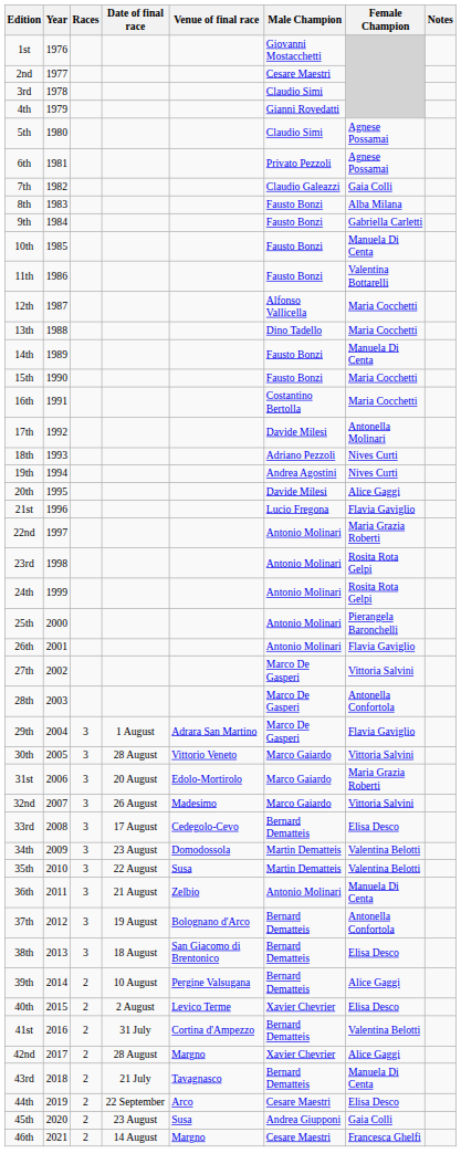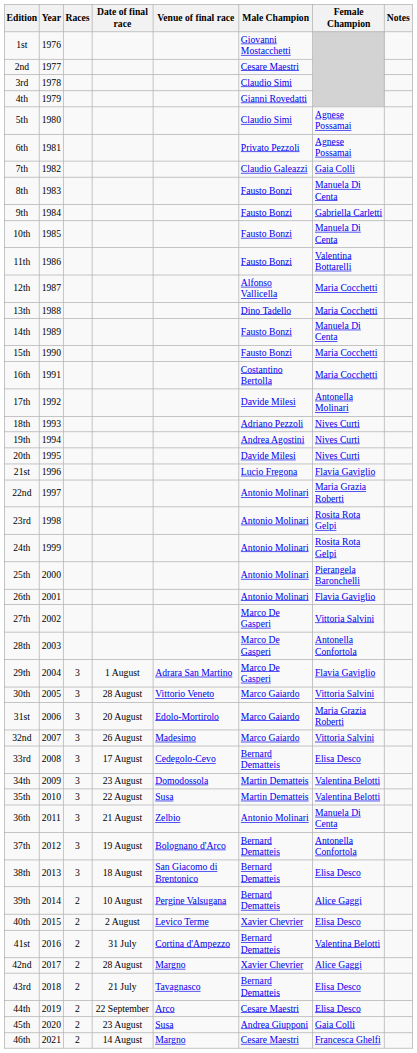 <table class="wikitable" style="width:; font-size:90%; text-align:center;">
 <tr>
 <th>Edition</th>
 <th>Year</th>
 <th>Races</th>
 <th>Date of final race</th>
 <th>Venue of final race</th>
 <th>Male Champion</th>
 <th>Female Champion</th>
 <th>Notes</th>
 </tr>
 <tr>
 <td>1st</td>
 <td>1976</td>
 <td></td>
 <td></td>
 <td align=left></td>
 <td align=left><a href='#'>Giovanni Mostacchetti</a></td>
 <td rowspan=4 bgcolor=lightgrey></td>
 <td></td>
 </tr>
 <tr>
 <td>2nd</td>
 <td>1977</td>
 <td></td>
 <td></td>
 <td align=left></td>
 <td align=left><a href='#'>Cesare Maestri</a></td>
 <td></td>
 </tr>
 <tr>
 <td>3rd</td>
 <td>1978</td>
 <td></td>
 <td></td>
 <td align=left></td>
 <td align=left><a href='#'>Claudio Simi</a></td>
 <td></td>
 </tr>
 <tr>
 <td>4th</td>
 <td>1979</td>
 <td></td>
 <td></td>
 <td align=left></td>
 <td align=left><a href='#'>Gianni Rovedatti</a></td>
 <td></td>
 </tr>
 <tr>
 <td>5th</td>
 <td>1980</td>
 <td></td>
 <td></td>
 <td align=left></td>
 <td align=left><a href='#'>Claudio Simi</a></td>
 <td align=left><a href='#'>Agnese Possamai</a></td>
 <td></td>
 </tr>
 <tr>
 <td>6th</td>
 <td>1981</td>
 <td></td>
 <td></td>
 <td align=left></td>
 <td align=left><a href='#'>Privato Pezzoli</a></td>
 <td align=left><a href='#'>Agnese Possamai</a></td>
 <td></td>
 </tr>
 <tr>
 <td>7th</td>
 <td>1982</td>
 <td></td>
 <td></td>
 <td align=left></td>
 <td align=left><a href='#'>Claudio Galeazzi</a></td>
 <td align=left><a href='#'>Gaia Colli</a></td>
 <td></td>
 </tr>
 <tr>
 <td>8th</td>
 <td>1983</td>
 <td></td>
 <td></td>
 <td align=left></td>
 <td align=left><a href='#'>Fausto Bonzi</a></td>
-<td align=left><a href='#'>Alba Milana</a></td>
+<td align=left><a href='#'>Manuela Di Centa</a></td>
 <td></td>
 </tr>
 <tr>
 <td>9th</td>
 <td>1984</td>
 <td></td>
 <td></td>
 <td align=left></td>
 <td align=left><a href='#'>Fausto Bonzi</a></td>
 <td align=left><a href='#'>Gabriella Carletti</a></td>
 <td></td>
 </tr>
 <tr>
 <td>10th</td>
 <td>1985</td>
 <td></td>
 <td></td>
 <td align=left></td>
 <td align=left><a href='#'>Fausto Bonzi</a></td>
 <td align=left><a href='#'>Manuela Di Centa</a></td>
 <td></td>
 </tr>
 <tr>
 <td>11th</td>
 <td>1986</td>
 <td></td>
 <td></td>
 <td align=left></td>
 <td align=left><a href='#'>Fausto Bonzi</a></td>
 <td align=left><a href='#'>Valentina Bottarelli</a></td>
 <td></td>
 </tr>
 <tr>
 <td>12th</td>
 <td>1987</td>
 <td></td>
 <td></td>
 <td align=left></td>
 <td align=left><a href='#'>Alfonso Vallicella</a></td>
 <td align=left><a href='#'>Maria Cocchetti</a></td>
 <td></td>
 </tr>
 <tr>
 <td>13th</td>
 <td>1988</td>
 <td></td>
 <td></td>
 <td align=left></td>
 <td align=left><a href='#'>Dino Tadello</a></td>
 <td align=left><a href='#'>Maria Cocchetti</a></td>
 <td></td>
 </tr>
 <tr>
 <td>14th</td>
 <td>1989</td>
 <td></td>
 <td></td>
 <td align=left></td>
 <td align=left><a href='#'>Fausto Bonzi</a></td>
 <td align=left><a href='#'>Manuela Di Centa</a></td>
 <td></td>
 </tr>
 <tr>
 <td>15th</td>
 <td>1990</td>
 <td></td>
 <td></td>
 <td align=left></td>
 <td align=left><a href='#'>Fausto Bonzi</a></td>
 <td align=left><a href='#'>Maria Cocchetti</a></td>
 <td></td>
 </tr>
 <tr>
 <td>16th</td>
 <td>1991</td>
 <td></td>
 <td></td>
 <td align=left></td>
 <td align=left><a href='#'>Costantino Bertolla</a></td>
 <td align=left><a href='#'>Maria Cocchetti</a></td>
 <td></td>
 </tr>
 <tr>
 <td>17th</td>
 <td>1992</td>
 <td></td>
 <td></td>
 <td align=left></td>
 <td align=left><a href='#'>Davide Milesi</a></td>
 <td align=left><a href='#'>Antonella Molinari</a></td>
 <td></td>
 </tr>
 <tr>
 <td>18th</td>
 <td>1993</td>
 <td></td>
 <td></td>
 <td align=left></td>
 <td align=left><a href='#'>Adriano Pezzoli</a></td>
 <td align=left><a href='#'>Nives Curti</a></td>
 <td></td>
 </tr>
 <tr>
 <td>19th</td>
 <td>1994</td>
 <td></td>
 <td></td>
 <td align=left></td>
 <td align=left><a href='#'>Andrea Agostini</a></td>
 <td align=left><a href='#'>Nives Curti</a></td>
 <td></td>
 </tr>
 <tr>
 <td>20th</td>
 <td>1995</td>
 <td></td>
 <td></td>
 <td align=left></td>
 <td align=left><a href='#'>Davide Milesi</a></td>
-<td align=left><a href='#'>Alice Gaggi</a></td>
+<td align=left><a href='#'>Nives Curti</a></td>
 <td></td>
 </tr>
 <tr>
 <td>21st</td>
 <td>1996</td>
 <td></td>
 <td></td>
 <td align=left></td>
 <td align=left><a href='#'>Lucio Fregona</a></td>
 <td align=left><a href='#'>Flavia Gaviglio</a></td>
 <td></td>
 </tr>
 <tr>
 <td>22nd</td>
 <td>1997</td>
 <td></td>
 <td></td>
 <td align=left></td>
 <td align=left><a href='#'>Antonio Molinari</a></td>
 <td align=left><a href='#'>Maria Grazia Roberti</a></td>
 <td></td>
 </tr>
 <tr>
 <td>23rd</td>
 <td>1998</td>
 <td></td>
 <td></td>
 <td align=left></td>
 <td align=left><a href='#'>Antonio Molinari</a></td>
 <td align=left><a href='#'>Rosita Rota Gelpi</a></td>
 <td></td>
 </tr>
 <tr>
 <td>24th</td>
 <td>1999</td>
 <td></td>
 <td></td>
 <td align=left></td>
 <td align=left><a href='#'>Antonio Molinari</a></td>
 <td align=left><a href='#'>Rosita Rota Gelpi</a></td>
 <td></td>
 </tr>
 <tr>
 <td>25th</td>
 <td>2000</td>
 <td></td>
 <td></td>
 <td align=left></td>
 <td align=left><a href='#'>Antonio Molinari</a></td>
 <td align=left><a href='#'>Pierangela Baronchelli</a></td>
 <td></td>
 </tr>
 <tr>
 <td>26th</td>
 <td>2001</td>
 <td></td>
 <td></td>
 <td align=left></td>
 <td align=left><a href='#'>Antonio Molinari</a></td>
 <td align=left><a href='#'>Flavia Gaviglio</a></td>
 <td></td>
 </tr>
 <tr>
 <td>27th</td>
 <td>2002</td>
 <td></td>
 <td></td>
 <td align=left></td>
 <td align=left><a href='#'>Marco De Gasperi</a></td>
 <td align=left><a href='#'>Vittoria Salvini</a></td>
 <td></td>
 </tr>
 <tr>
 <td>28th</td>
 <td>2003</td>
 <td></td>
 <td></td>
 <td align=left></td>
 <td align=left><a href='#'>Marco De Gasperi</a></td>
 <td align=left><a href='#'>Antonella Confortola</a></td>
 <td></td>
 </tr>
 <tr>
 <td>29th</td>
 <td>2004</td>
 <td>3</td>
 <td>1 August</td>
 <td align=left><a href='#'>Adrara San Martino</a></td>
 <td align=left><a href='#'>Marco De Gasperi</a></td>
 <td align=left><a href='#'>Flavia Gaviglio</a></td>
 <td></td>
 </tr>
 <tr>
 <td>30th</td>
 <td>2005</td>
 <td>3</td>
 <td>28 August</td>
 <td align=left><a href='#'>Vittorio Veneto</a></td>
 <td align=left><a href='#'>Marco Gaiardo</a></td>
 <td align=left><a href='#'>Vittoria Salvini</a></td>
 <td></td>
 </tr>
 <tr>
 <td>31st</td>
 <td>2006</td>
 <td>3</td>
 <td>20 August</td>
 <td align=left><a href='#'>Edolo-Mortirolo</a></td>
 <td align=left><a href='#'>Marco Gaiardo</a></td>
 <td align=left><a href='#'>Maria Grazia Roberti</a></td>
 <td></td>
 </tr>
 <tr>
 <td>32nd</td>
 <td>2007</td>
 <td>3</td>
 <td>26 August</td>
 <td align=left><a href='#'>Madesimo</a></td>
 <td align=left><a href='#'>Marco Gaiardo</a></td>
 <td align=left><a href='#'>Vittoria Salvini</a></td>
 <td></td>
 </tr>
 <tr>
 <td>33rd</td>
 <td>2008</td>
 <td>3</td>
 <td>17 August</td>
 <td align=left><a href='#'>Cedegolo-Cevo</a></td>
 <td align=left><a href='#'>Bernard Dematteis</a></td>
 <td align=left><a href='#'>Elisa Desco</a></td>
 <td></td>
 </tr>
 <tr>
 <td>34th</td>
 <td>2009</td>
 <td>3</td>
 <td>23 August</td>
 <td align=left><a href='#'>Domodossola</a></td>
 <td align=left><a href='#'>Martin Dematteis</a></td>
 <td align=left><a href='#'>Valentina Belotti</a></td>
 <td></td>
 </tr>
 <tr>
 <td>35th</td>
 <td>2010</td>
 <td>3</td>
 <td>22 August</td>
 <td align=left><a href='#'>Susa</a></td>
 <td align=left><a href='#'>Martin Dematteis</a></td>
 <td align=left><a href='#'>Valentina Belotti</a></td>
 <td></td>
 </tr>
 <tr>
 <td>36th</td>
 <td>2011</td>
 <td>3</td>
 <td>21 August</td>
 <td align=left><a href='#'>Zelbio</a></td>
 <td align=left><a href='#'>Antonio Molinari</a></td>
 <td align=left><a href='#'>Manuela Di Centa</a></td>
 <td></td>
 </tr>
 <tr>
 <td>37th</td>
 <td>2012</td>
 <td>3</td>
 <td>19 August</td>
 <td align=left><a href='#'>Bolognano d'Arco</a></td>
 <td align=left><a href='#'>Bernard Dematteis</a></td>
 <td align=left><a href='#'>Antonella Confortola</a></td>
 <td></td>
 </tr>
 <tr>
 <td>38th</td>
 <td>2013</td>
 <td>3</td>
 <td>18 August</td>
 <td align=left><a href='#'>San Giacomo di Brentonico</a></td>
 <td align=left><a href='#'>Bernard Dematteis</a></td>
 <td align=left><a href='#'>Elisa Desco</a></td>
 <td></td>
 </tr>
 <tr>
 <td>39th</td>
 <td>2014</td>
 <td>2</td>
 <td>10 August</td>
 <td align=left><a href='#'>Pergine Valsugana</a></td>
 <td align=left><a href='#'>Bernard Dematteis</a></td>
 <td align=left><a href='#'>Alice Gaggi</a></td>
 <td></td>
 </tr>
 <tr>
 <td>40th</td>
 <td>2015</td>
 <td>2</td>
 <td>2 August</td>
 <td align=left><a href='#'>Levico Terme</a></td>
 <td align=left><a href='#'>Xavier Chevrier</a></td>
 <td align=left><a href='#'>Elisa Desco</a></td>
 <td></td>
 </tr>
 <tr>
 <td>41st</td>
 <td>2016</td>
 <td>2</td>
 <td>31 July</td>
 <td align=left><a href='#'>Cortina d'Ampezzo</a></td>
 <td align=left><a href='#'>Bernard Dematteis</a></td>
 <td align=left><a href='#'>Valentina Belotti</a></td>
 <td></td>
 </tr>
 <tr>
 <td>42nd</td>
 <td>2017</td>
 <td>2</td>
 <td>28 August</td>
 <td align=left><a href='#'>Margno</a></td>
 <td align=left><a href='#'>Xavier Chevrier</a></td>
 <td align=left><a href='#'>Alice Gaggi</a></td>
 <td></td>
 </tr>
 <tr>
 <td>43rd</td>
 <td>2018</td>
 <td>2</td>
 <td>21 July</td>
 <td align=left><a href='#'>Tavagnasco</a></td>
 <td align=left><a href='#'>Bernard Dematteis</a></td>
-<td align=left><a href='#'>Manuela Di Centa</a></td>
+<td align=left><a href='#'>Elisa Desco</a></td>
 <td></td>
 </tr>
 <tr>
 <td>44th</td>
 <td>2019</td>
 <td>2</td>
 <td>22 September</td>
 <td align=left><a href='#'>Arco</a></td>
 <td align=left><a href='#'>Cesare Maestri</a></td>
 <td align=left><a href='#'>Elisa Desco</a></td>
 <td></td>
 </tr>
 <tr>
 <td>45th</td>
 <td>2020</td>
 <td>2</td>
 <td>23 August</td>
 <td align=left><a href='#'>Susa</a></td>
 <td align=left><a href='#'>Andrea Giupponi</a></td>
 <td align=left><a href='#'>Gaia Colli</a></td>
 <td></td>
 </tr>
 <tr>
 <td>46th</td>
 <td>2021</td>
 <td>2</td>
 <td>14 August</td>
 <td align=left><a href='#'>Margno</a></td>
 <td align=left><a href='#'>Cesare Maestri</a></td>
 <td align=left><a href='#'>Francesca Ghelfi </a></td>
 <td></td>
 </tr>
 </table>
